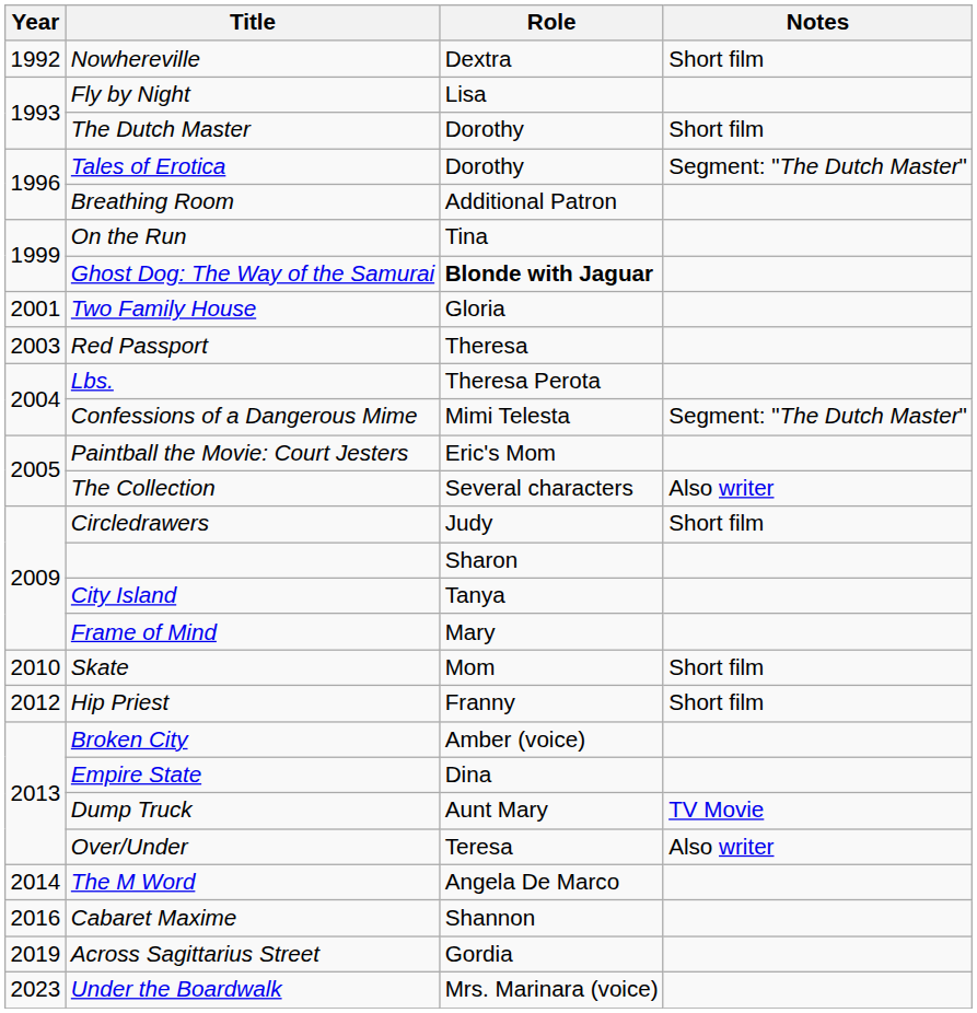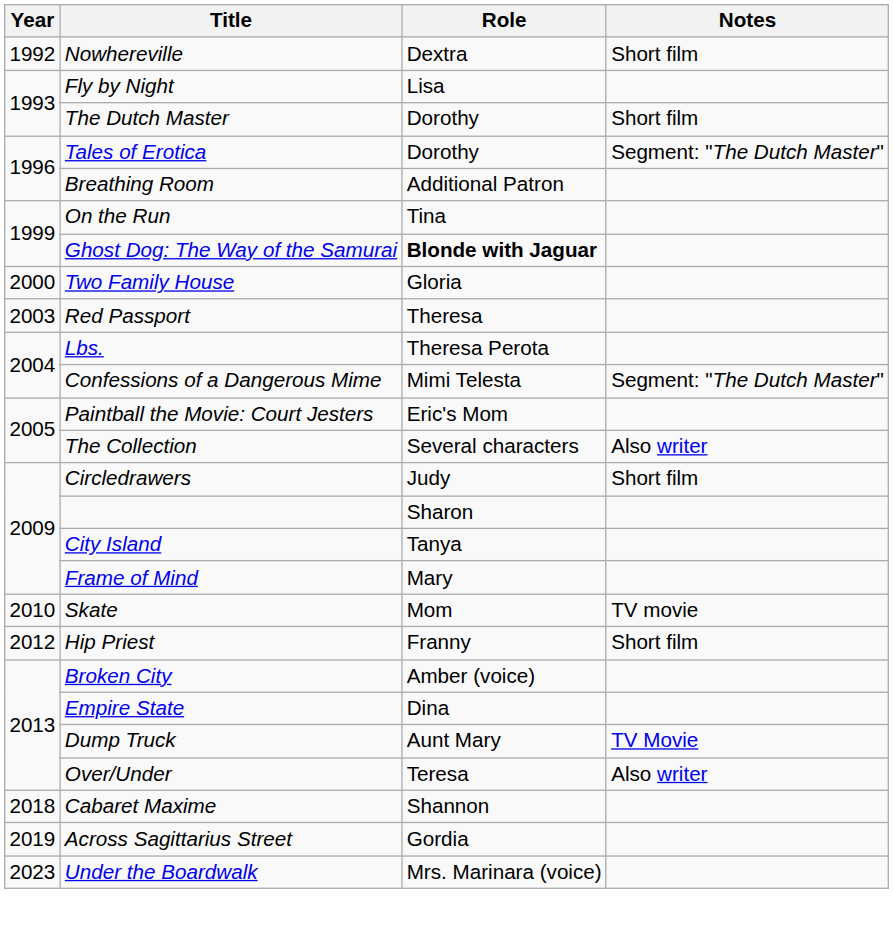 <table class="wikitable sortable">
 <tr>
 <th>Year</th>
 <th>Title</th>
 <th>Role</th>
 <th>Notes</th>
 </tr>
 <tr>
 <td>1992</td>
 <td><em>Nowhereville</em></td>
 <td>Dextra</td>
 <td>Short film</td>
 </tr>
 <tr>
 <td rowspan="2">1993</td>
 <td><em>Fly by Night</em></td>
 <td>Lisa</td>
 <td></td>
 </tr>
 <tr>
 <td><em>The Dutch Master</em></td>
 <td>Dorothy</td>
 <td>Short film</td>
 </tr>
 <tr>
 <td rowspan="2">1996</td>
 <td><em><a href='#'>Tales of Erotica</a></em></td>
 <td>Dorothy</td>
 <td>Segment: "<em>The Dutch Master</em>"</td>
 </tr>
 <tr>
 <td><em>Breathing Room</em></td>
 <td>Additional Patron</td>
 <td></td>
 </tr>
 <tr>
 <td rowspan="2">1999</td>
 <td><em>On the Run</em></td>
 <td>Tina</td>
 <td></td>
 </tr>
 <tr>
 <td><em><a href='#'>Ghost Dog: The Way of the Samurai</a></em></td>
 <td><strong>Blonde with Jaguar</strong></td>
 <td></td>
 </tr>
 <tr>
-<td>2001</td>
+<td>2000</td>
 <td><em><a href='#'>Two Family House</a></em></td>
 <td>Gloria</td>
 <td></td>
 </tr>
 <tr>
 <td>2003</td>
 <td><em>Red Passport</em></td>
 <td>Theresa</td>
 <td></td>
 </tr>
 <tr>
 <td rowspan="2">2004</td>
 <td><em><a href='#'>Lbs.</a></em></td>
 <td>Theresa Perota</td>
 <td></td>
 </tr>
 <tr>
 <td><em>Confessions of a Dangerous Mime</em></td>
 <td>Mimi Telesta</td>
 <td>Segment: "<em>The Dutch Master</em>"</td>
 </tr>
 <tr>
 <td rowspan="2">2005</td>
 <td><em>Paintball the Movie: Court Jesters</em></td>
 <td>Eric's Mom</td>
 <td></td>
 </tr>
 <tr>
 <td><em>The Collection</em></td>
 <td>Several characters</td>
 <td>Also <a href='#'>writer</a></td>
 </tr>
 <tr>
 <td rowspan="4">2009</td>
 <td><em>Circledrawers</em></td>
 <td>Judy</td>
 <td>Short film</td>
 </tr>
 <tr>
 <td><em></em></td>
 <td>Sharon</td>
 <td></td>
 </tr>
 <tr>
 <td><em><a href='#'>City Island</a></em></td>
 <td>Tanya</td>
 <td></td>
 </tr>
 <tr>
 <td><em><a href='#'>Frame of Mind</a></em></td>
 <td>Mary</td>
 <td></td>
 </tr>
 <tr>
 <td>2010</td>
 <td><em>Skate</em></td>
 <td>Mom</td>
-<td>Short film</td>
+<td>TV movie</td>
 </tr>
 <tr>
 <td>2012</td>
 <td><em>Hip Priest</em></td>
 <td>Franny</td>
 <td>Short film</td>
 </tr>
 <tr>
 <td rowspan="4">2013</td>
 <td><em><a href='#'>Broken City</a></em></td>
 <td>Amber (voice)</td>
 <td></td>
 </tr>
 <tr>
 <td><em><a href='#'>Empire State</a></em></td>
 <td>Dina</td>
 <td></td>
 </tr>
 <tr>
 <td><em>Dump Truck</em></td>
 <td>Aunt Mary</td>
 <td><a href='#'>TV Movie</a></td>
 </tr>
 <tr>
 <td><em>Over/Under</em></td>
 <td>Teresa</td>
 <td>Also <a href='#'>writer</a></td>
 </tr>
 <tr>
-<td>2014</td>
-<td><em><a href='#'>The M Word</a></em></td>
-<td>Angela De Marco</td>
-<td></td>
-</tr>
-<tr>
-<td>2016</td>
+<td>2018</td>
 <td><em>Cabaret Maxime</em></td>
 <td>Shannon</td>
 <td></td>
 </tr>
 <tr>
 <td>2019</td>
 <td><em>Across Sagittarius Street</em></td>
 <td>Gordia</td>
 <td></td>
 </tr>
 <tr>
 <td>2023</td>
 <td><em><a href='#'>Under the Boardwalk</a></em></td>
 <td>Mrs. Marinara (voice)</td>
 <td></td>
 </tr>
 </table>
